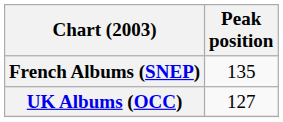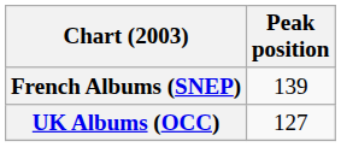 <table class="wikitable sortable plainrowheaders" style="text-align:center">
 <tr>
 <th scope="col">Chart (2003)</th>
 <th scope="col">Peak<br>position</th>
 </tr>
 <tr>
 <th scope="row">French Albums (<a href='#'>SNEP</a>)</th>
-<td>135</td>
+<td>139</td>
 </tr>
 <tr>
 <th scope="row"><a href='#'>UK Albums</a> (<a href='#'>OCC</a>)</th>
 <td align="center">127</td>
 </tr>
 <tr>
 </tr>
 </table>
